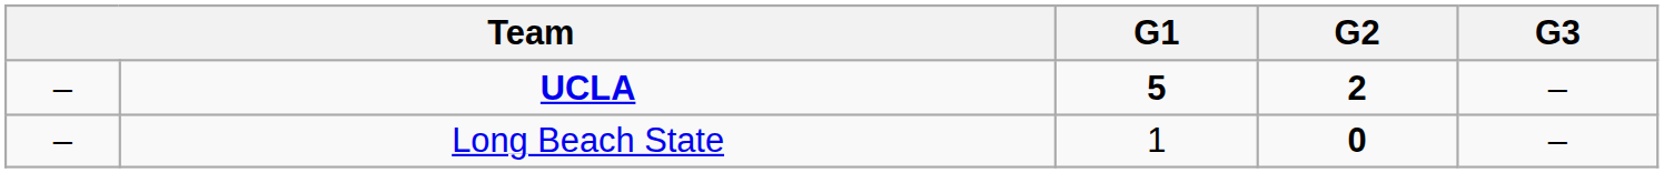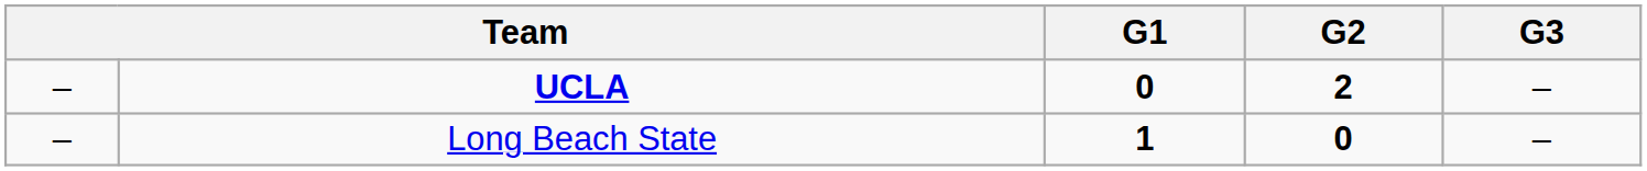 <table class="wikitable" style="font-size:90%; width: 55%; text-align: center">
 <tr>
 <th colspan=2>Team</th>
 <th>G1</th>
 <th>G2</th>
 <th>G3</th>
 </tr>
 <tr>
 <td>–</td>
 <td><strong><a href='#'>UCLA</a></strong></td>
-<td><strong>5</strong></td>
+<td><strong>0</strong></td>
 <td><strong>2</strong></td>
 <td>–</td>
 </tr>
 <tr>
 <td>–</td>
 <td><a href='#'>Long Beach State</a></td>
-<td>1</td>
+<td><strong>1</strong></td>
 <td><strong>0</strong></td>
 <td>–</td>
 </tr>
 </table>
